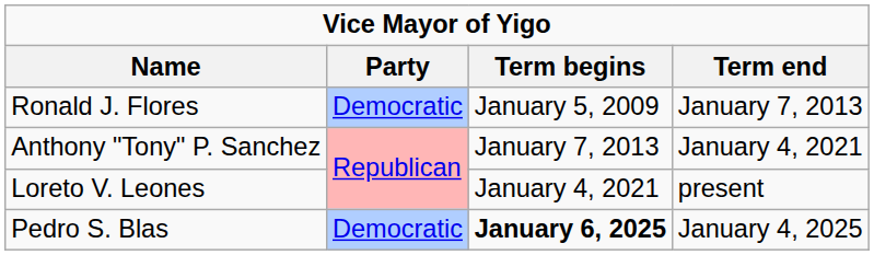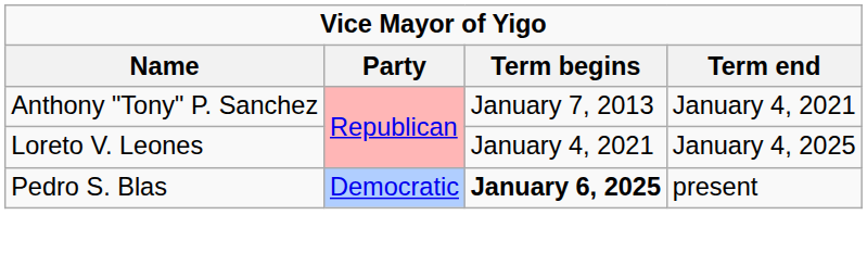 <table class="wikitable">
 <tr>
 <td colspan="4" align=center><strong>Vice Mayor of Yigo</strong></td>
 </tr>
 <tr>
 <th>Name</th>
 <th>Party</th>
 <th>Term begins</th>
 <th>Term end</th>
 </tr>
 <tr>
-<td>Ronald J. Flores</td>
-<td style="background-color: #B0CEFF";><a href='#'>Democratic</a></td>
-<td>January 5, 2009</td>
-<td>January 7, 2013</td>
-</tr>
-<tr>
 <td>Anthony "Tony" P. Sanchez</td>
 <td style="background-color: #FFB6B6"; rowspan="2"><a href='#'>Republican</a></td>
 <td>January 7, 2013</td>
 <td>January 4, 2021</td>
 </tr>
 <tr>
 <td>Loreto V. Leones</td>
 <td>January 4, 2021</td>
-<td>present</td>
+<td>January 4, 2025</td>
 </tr>
 <tr>
 <td>Pedro S. Blas</td>
 <td style="background-color: #B0CEFF";><a href='#'>Democratic</a></td>
 <td><strong>January 6, 2025</strong></td>
-<td>January 4, 2025</td>
+<td>present</td>
 </tr>
 </table>
